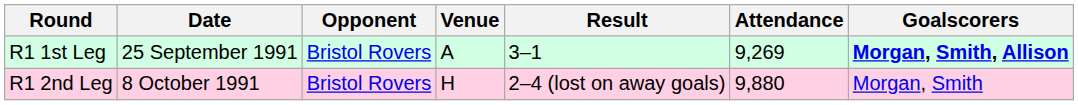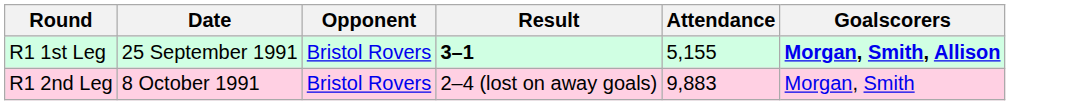 <table class="wikitable">
 <tr>
 <th>Round</th>
 <th>Date</th>
 <th>Opponent</th>
-<th>Venue</th>
 <th>Result</th>
 <th>Attendance</th>
 <th>Goalscorers</th>
 </tr>
 <tr style="background-color: #d0ffe3;">
 <td>R1 1st Leg</td>
 <td>25 September 1991</td>
 <td><a href='#'>Bristol Rovers</a></td>
-<td>A</td>
-<td>3–1</td>
-<td>9,269</td>
+<td><strong>3–1</strong></td>
+<td>5,155</td>
 <td><strong><a href='#'>Morgan</a>, <a href='#'>Smith</a>, <a href='#'>Allison</a></strong></td>
 </tr>
 <tr style="background-color: #ffd0e3;">
 <td>R1 2nd Leg</td>
 <td>8 October 1991</td>
 <td><a href='#'>Bristol Rovers</a></td>
-<td>H</td>
 <td>2–4 (lost on away goals)</td>
-<td>9,880</td>
+<td>9,883</td>
 <td><a href='#'>Morgan</a>, <a href='#'>Smith</a></td>
 </tr>
 </table>
